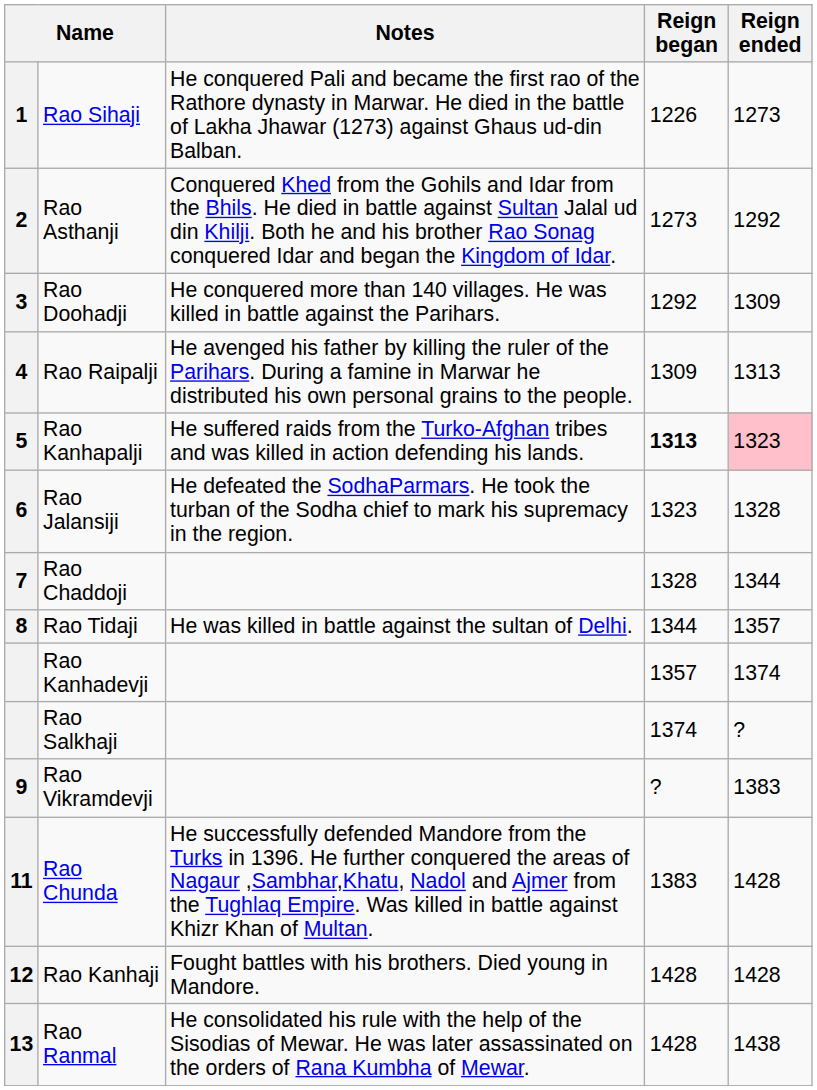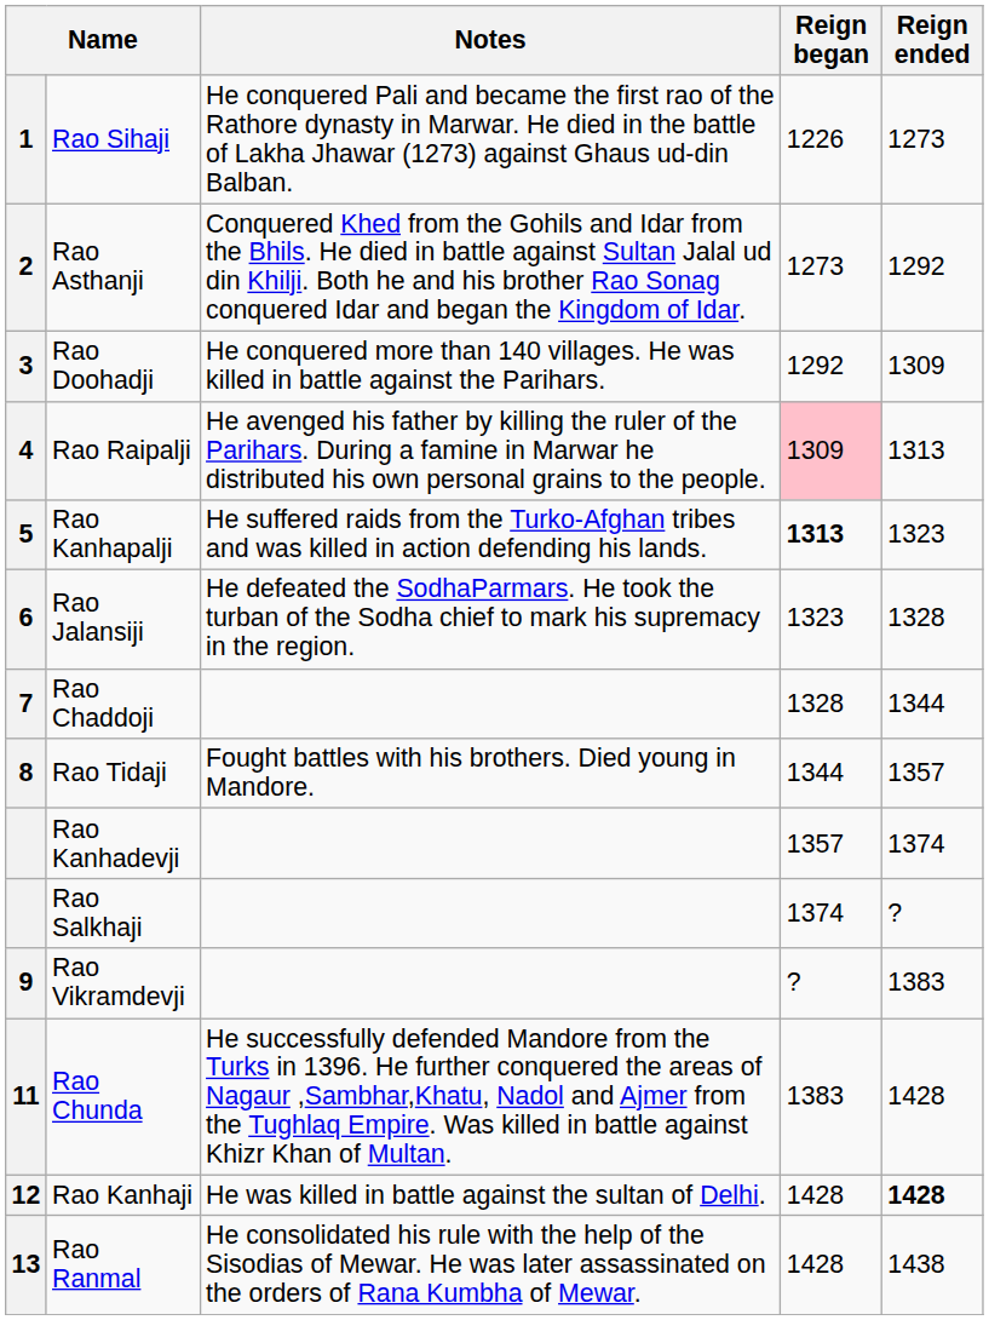 <table class="wikitable sortable">
 <tr>
 <th colspan=2>Name</th>
 <th>Notes</th>
 <th>Reign began</th>
 <th>Reign ended</th>
 </tr>
 <tr>
 <th>1</th>
 <td><a href='#'>Rao Sihaji</a></td>
 <td>He conquered Pali and became the first rao of the Rathore dynasty in Marwar. He died in the battle of Lakha Jhawar (1273) against Ghaus ud-din Balban.</td>
 <td>1226</td>
 <td>1273</td>
 </tr>
 <tr>
 <th>2</th>
 <td>Rao Asthanji</td>
 <td>Conquered <a href='#'>Khed</a> from the Gohils and Idar from the <a href='#'>Bhils</a>. He died in battle against <a href='#'>Sultan</a> Jalal ud din <a href='#'>Khilji</a>. Both he and his brother <a href='#'>Rao Sonag</a> conquered Idar and began the <a href='#'>Kingdom of Idar</a>.</td>
 <td>1273</td>
 <td>1292</td>
 </tr>
 <tr>
 <th>3</th>
 <td>Rao Doohadji</td>
 <td>He conquered more than 140 villages. He was killed in battle against the Parihars.</td>
 <td>1292</td>
 <td>1309</td>
 </tr>
 <tr>
 <th>4</th>
 <td>Rao Raipalji</td>
 <td>He avenged his father by killing the ruler of the <a href='#'>Parihars</a>. During a famine in Marwar he distributed his own personal grains to the people.</td>
-<td>1309</td>
+<td style="background: pink;">1309</td>
 <td>1313</td>
 </tr>
 <tr>
 <th>5</th>
 <td>Rao Kanhapalji</td>
 <td>He suffered raids from the <a href='#'>Turko-Afghan</a> tribes and was killed in action defending his lands.</td>
 <td><strong>1313</strong></td>
-<td style="background: pink;">1323</td>
+<td>1323</td>
 </tr>
 <tr>
 <th>6</th>
 <td>Rao Jalansiji</td>
 <td>He defeated the <a href='#'>SodhaParmars</a>. He took the turban of the Sodha chief to mark his supremacy in the region.</td>
 <td>1323</td>
 <td>1328</td>
 </tr>
 <tr>
 <th>7</th>
 <td>Rao Chaddoji</td>
 <td></td>
 <td>1328</td>
 <td>1344</td>
 </tr>
 <tr>
 <th>8</th>
 <td>Rao Tidaji</td>
-<td>He was killed in battle against the sultan of <a href='#'>Delhi</a>.</td>
+<td>Fought battles with his brothers. Died young in Mandore.</td>
 <td>1344</td>
 <td>1357</td>
 </tr>
 <tr>
 <th></th>
 <td>Rao Kanhadevji</td>
 <td></td>
 <td>1357</td>
 <td>1374</td>
 </tr>
 <tr>
 <th></th>
 <td>Rao Salkhaji</td>
 <td></td>
 <td>1374</td>
 <td>?</td>
 </tr>
 <tr>
 <th>9</th>
 <td>Rao Vikramdevji</td>
 <td></td>
 <td>?</td>
 <td>1383</td>
 </tr>
 <tr>
 <th>11</th>
 <td><a href='#'>Rao Chunda</a></td>
 <td>He successfully defended Mandore from the <a href='#'>Turks</a> in 1396. He further conquered the areas of <a href='#'>Nagaur</a> ,<a href='#'>Sambhar</a>,<a href='#'>Khatu</a>, <a href='#'>Nadol</a> and <a href='#'>Ajmer</a> from the <a href='#'>Tughlaq Empire</a>. Was killed in battle against Khizr Khan of <a href='#'>Multan</a>.</td>
 <td>1383</td>
 <td>1428</td>
 </tr>
 <tr>
 <th>12</th>
 <td>Rao Kanhaji</td>
-<td>Fought battles with his brothers. Died young in Mandore.</td>
+<td>He was killed in battle against the sultan of <a href='#'>Delhi</a>.</td>
 <td>1428</td>
-<td>1428</td>
+<td><strong>1428</strong></td>
 </tr>
 <tr>
 <th>13</th>
 <td>Rao <a href='#'>Ranmal</a></td>
 <td>He consolidated his rule with the help of the Sisodias of Mewar. He was later assassinated on the orders of <a href='#'>Rana Kumbha</a> of <a href='#'>Mewar</a>.</td>
 <td>1428</td>
 <td>1438</td>
 </tr>
 <tr>
 </tr>
 </table>
